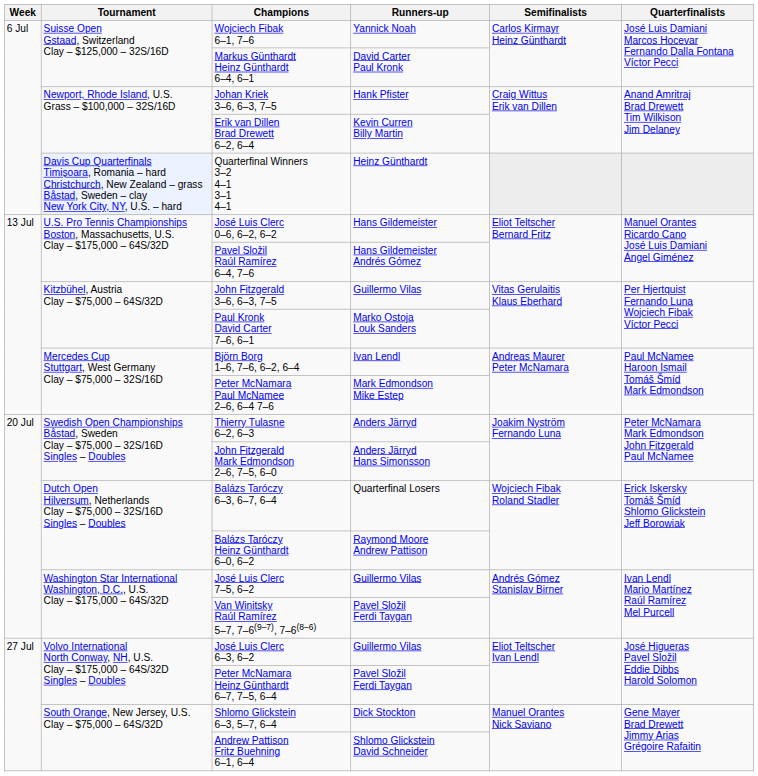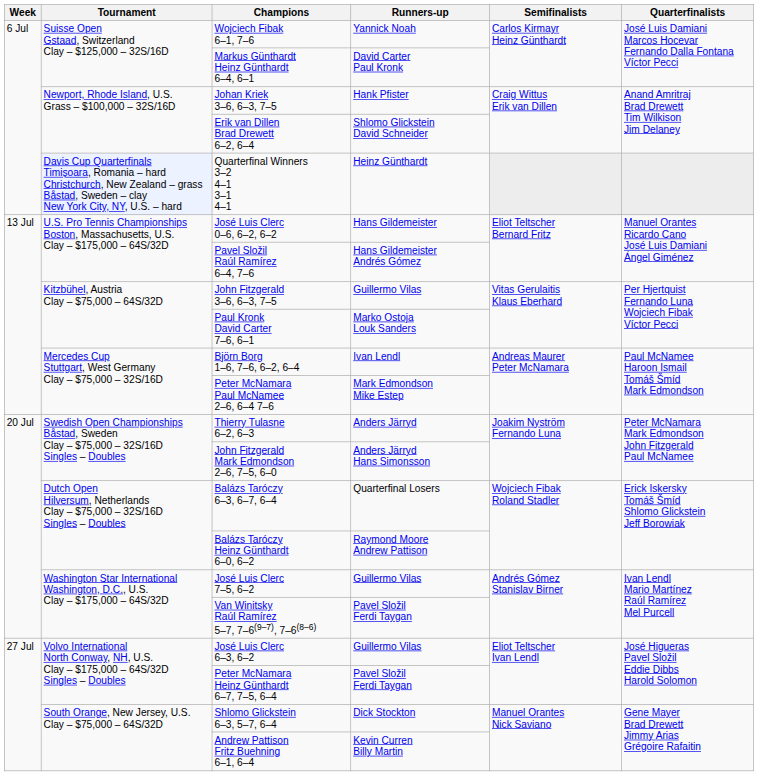 <table class=wikitable style=font-size:95%>
 <tr>
 <th style="width:48px;">Week</th>
 <th style="width:248px;">Tournament</th>
 <th style="width:200px;">Champions</th>
 <th style="width:200px;">Runners-up</th>
 <th style="width:190px;">Semifinalists</th>
 <th style="width:190px;">Quarterfinalists</th>
 </tr>
 <tr valign=top>
 <td rowspan=5>6 Jul</td>
 <td rowspan=2><a href='#'>Suisse Open</a><br><a href='#'>Gstaad</a>, Switzerland <br> Clay – $125,000 – 32S/16D</td>
 <td> <a href='#'>Wojciech Fibak</a> <br> 6–1, 7–6</td>
 <td> <a href='#'>Yannick Noah</a></td>
 <td rowspan=2> <a href='#'>Carlos Kirmayr</a> <br>  <a href='#'>Heinz Günthardt</a></td>
 <td rowspan=2> <a href='#'>José Luis Damiani</a> <br>  <a href='#'>Marcos Hocevar</a> <br>  <a href='#'>Fernando Dalla Fontana</a> <br>  <a href='#'>Víctor Pecci</a></td>
 </tr>
 <tr valign=top>
 <td> <a href='#'>Markus Günthardt</a> <br>  <a href='#'>Heinz Günthardt</a> <br> 6–4, 6–1</td>
 <td> <a href='#'>David Carter</a> <br>  <a href='#'>Paul Kronk</a></td>
 </tr>
 <tr valign=top>
 <td rowspan=2><a href='#'>Newport, Rhode Island</a>, U.S. <br> Grass – $100,000 – 32S/16D</td>
 <td> <a href='#'>Johan Kriek</a> <br> 3–6, 6–3, 7–5</td>
 <td> <a href='#'>Hank Pfister</a></td>
 <td rowspan=2> <a href='#'>Craig Wittus</a> <br>  <a href='#'>Erik van Dillen</a></td>
 <td rowspan=2> <a href='#'>Anand Amritraj</a> <br>  <a href='#'>Brad Drewett</a> <br>  <a href='#'>Tim Wilkison</a> <br>  <a href='#'>Jim Delaney</a></td>
 </tr>
 <tr valign=top>
 <td> <a href='#'>Erik van Dillen</a> <br>  <a href='#'>Brad Drewett</a> <br> 6–2, 6–4</td>
-<td> <a href='#'>Kevin Curren</a> <br>  <a href='#'>Billy Martin</a></td>
+<td> <a href='#'>Shlomo Glickstein</a> <br>  <a href='#'>David Schneider</a></td>
 </tr>
 <tr valign=top>
 <td style="background:#ECF2FF;"><a href='#'>Davis Cup Quarterfinals</a><br> <a href='#'>Timișoara</a>, Romania – hard<br><a href='#'>Christchurch</a>, New Zealand  – grass<br> <a href='#'>Båstad</a>, Sweden – clay<br><a href='#'>New York City, NY</a>, U.S. – hard</td>
 <td>Quarterfinal Winners<br> 3–2<br> 4–1<br> 3–1<br> 4–1</td>
 <td> <a href='#'>Heinz Günthardt</a></td>
 <td style="background:#ededed;"></td>
 <td style="background:#ededed;"></td>
 </tr>
 <tr valign=top>
 <td rowspan=6>13 Jul</td>
 <td rowspan=2><a href='#'>U.S. Pro Tennis Championships</a> <br> <a href='#'>Boston</a>, Massachusetts, U.S. <br> Clay – $175,000 – 64S/32D</td>
 <td> <a href='#'>José Luis Clerc</a> <br> 0–6, 6–2, 6–2</td>
 <td> <a href='#'>Hans Gildemeister</a></td>
 <td rowspan=2> <a href='#'>Eliot Teltscher</a> <br>  <a href='#'>Bernard Fritz</a></td>
 <td rowspan=2> <a href='#'>Manuel Orantes</a> <br>  <a href='#'>Ricardo Cano</a> <br>  <a href='#'>José Luis Damiani</a> <br>  <a href='#'>Ángel Giménez</a></td>
 </tr>
 <tr valign=top>
 <td> <a href='#'>Pavel Složil</a> <br>  <a href='#'>Raúl Ramírez</a> <br> 6–4, 7–6</td>
 <td> <a href='#'>Hans Gildemeister</a> <br>  <a href='#'>Andrés Gómez</a></td>
 </tr>
 <tr valign=top>
 <td rowspan=2><a href='#'>Kitzbühel</a>, Austria <br> Clay – $75,000 – 64S/32D</td>
 <td> <a href='#'>John Fitzgerald</a> <br> 3–6, 6–3, 7–5</td>
 <td> <a href='#'>Guillermo Vilas</a></td>
 <td rowspan=2> <a href='#'>Vitas Gerulaitis</a> <br>  <a href='#'>Klaus Eberhard</a></td>
 <td rowspan=2> <a href='#'>Per Hjertquist</a> <br>  <a href='#'>Fernando Luna</a> <br>  <a href='#'>Wojciech Fibak</a> <br>  <a href='#'>Víctor Pecci</a></td>
 </tr>
 <tr valign=top>
 <td> <a href='#'>Paul Kronk</a> <br>  <a href='#'>David Carter</a> <br> 7–6, 6–1</td>
 <td> <a href='#'>Marko Ostoja</a> <br>  <a href='#'>Louk Sanders</a></td>
 </tr>
 <tr valign=top>
 <td rowspan=2><a href='#'>Mercedes Cup</a> <br> <a href='#'>Stuttgart</a>, West Germany <br> Clay – $75,000 – 32S/16D</td>
 <td> <a href='#'>Björn Borg</a> <br> 1–6, 7–6, 6–2, 6–4</td>
 <td> <a href='#'>Ivan Lendl</a></td>
 <td rowspan=2> <a href='#'>Andreas Maurer</a> <br>  <a href='#'>Peter McNamara</a></td>
 <td rowspan=2> <a href='#'>Paul McNamee</a> <br>  <a href='#'>Haroon Ismail</a> <br>  <a href='#'>Tomáš Šmíd</a> <br>  <a href='#'>Mark Edmondson</a></td>
 </tr>
 <tr valign=top>
 <td> <a href='#'>Peter McNamara</a> <br>  <a href='#'>Paul McNamee</a> <br> 2–6, 6–4 7–6</td>
 <td> <a href='#'>Mark Edmondson</a> <br>  <a href='#'>Mike Estep</a></td>
 </tr>
 <tr valign=top>
 <td rowspan=6>20 Jul</td>
 <td rowspan=2><a href='#'>Swedish Open Championships</a> <br> <a href='#'>Båstad</a>, Sweden <br> Clay – $75,000 – 32S/16D <br> <a href='#'>Singles</a> – <a href='#'>Doubles</a></td>
 <td> <a href='#'>Thierry Tulasne</a> <br> 6–2, 6–3</td>
 <td> <a href='#'>Anders Järryd</a></td>
 <td rowspan=2> <a href='#'>Joakim Nyström</a> <br>  <a href='#'>Fernando Luna</a></td>
 <td rowspan=2> <a href='#'>Peter McNamara</a> <br>  <a href='#'>Mark Edmondson</a> <br>  <a href='#'>John Fitzgerald</a> <br>  <a href='#'>Paul McNamee</a></td>
 </tr>
 <tr valign=top>
 <td> <a href='#'>John Fitzgerald</a> <br>  <a href='#'>Mark Edmondson</a> <br> 2–6, 7–5, 6–0</td>
 <td> <a href='#'>Anders Järryd</a> <br>  <a href='#'>Hans Simonsson</a></td>
 </tr>
 <tr valign=top>
 <td rowspan=2><a href='#'>Dutch Open</a> <br> <a href='#'>Hilversum</a>, Netherlands <br> Clay – $75,000 – 32S/16D <br> <a href='#'>Singles</a> – <a href='#'>Doubles</a></td>
 <td> <a href='#'>Balázs Taróczy</a> <br> 6–3, 6–7, 6–4</td>
 <td>Quarterfinal Losers<br><br><br><br></td>
 <td rowspan=2> <a href='#'>Wojciech Fibak</a> <br>  <a href='#'>Roland Stadler</a></td>
 <td rowspan=2> <a href='#'>Erick Iskersky</a> <br>  <a href='#'>Tomáš Šmíd</a> <br>  <a href='#'>Shlomo Glickstein</a> <br>  <a href='#'>Jeff Borowiak</a></td>
 </tr>
 <tr valign=top>
 <td> <a href='#'>Balázs Taróczy</a> <br>  <a href='#'>Heinz Günthardt</a> <br> 6–0, 6–2</td>
 <td> <a href='#'>Raymond Moore</a> <br>  <a href='#'>Andrew Pattison</a></td>
 </tr>
 <tr valign=top>
 <td rowspan=2><a href='#'>Washington Star International</a> <br> <a href='#'>Washington, D.C.</a>, U.S. <br>  Clay – $175,000 – 64S/32D</td>
 <td> <a href='#'>José Luis Clerc</a> <br> 7–5, 6–2</td>
 <td> <a href='#'>Guillermo Vilas</a></td>
 <td rowspan=2> <a href='#'>Andrés Gómez</a> <br>  <a href='#'>Stanislav Birner</a></td>
 <td rowspan=2> <a href='#'>Ivan Lendl</a> <br>  <a href='#'>Mario Martínez</a> <br>  <a href='#'>Raúl Ramírez</a> <br>  <a href='#'>Mel Purcell</a></td>
 </tr>
 <tr valign=top>
 <td> <a href='#'>Van Winitsky</a> <br>  <a href='#'>Raúl Ramírez</a> <br> 5–7, 7–6<sup>(9–7)</sup>, 7–6<sup>(8–6)</sup></td>
 <td> <a href='#'>Pavel Složil</a> <br>  <a href='#'>Ferdi Taygan</a></td>
 </tr>
 <tr valign=top>
 <td rowspan=4>27 Jul</td>
 <td rowspan=2><a href='#'>Volvo International</a> <br> <a href='#'>North Conway</a>, <a href='#'>NH</a>, U.S. <br> Clay – $175,000 – 64S/32D <br> <a href='#'>Singles</a> – <a href='#'>Doubles</a></td>
 <td> <a href='#'>José Luis Clerc</a> <br> 6–3, 6–2</td>
 <td> <a href='#'>Guillermo Vilas</a></td>
 <td rowspan=2> <a href='#'>Eliot Teltscher</a> <br>  <a href='#'>Ivan Lendl</a></td>
 <td rowspan=2> <a href='#'>José Higueras</a> <br>  <a href='#'>Pavel Složil</a> <br>  <a href='#'>Eddie Dibbs</a> <br>  <a href='#'>Harold Solomon</a></td>
 </tr>
 <tr valign=top>
 <td> <a href='#'>Peter McNamara</a> <br>  <a href='#'>Heinz Günthardt</a> <br> 6–7, 7–5, 6–4</td>
 <td> <a href='#'>Pavel Složil</a> <br>  <a href='#'>Ferdi Taygan</a></td>
 </tr>
 <tr valign=top>
 <td rowspan=2><a href='#'>South Orange</a>, New Jersey, U.S. <br> Clay – $75,000 – 64S/32D</td>
 <td> <a href='#'>Shlomo Glickstein</a> <br> 6–3, 5–7, 6–4</td>
 <td> <a href='#'>Dick Stockton</a></td>
 <td rowspan=2> <a href='#'>Manuel Orantes</a> <br>  <a href='#'>Nick Saviano</a></td>
 <td rowspan=2> <a href='#'>Gene Mayer</a> <br>  <a href='#'>Brad Drewett</a> <br>  <a href='#'>Jimmy Arias</a> <br>  <a href='#'>Grégoire Rafaitin</a></td>
 </tr>
 <tr valign=top>
 <td> <a href='#'>Andrew Pattison</a> <br>  <a href='#'>Fritz Buehning</a> <br> 6–1, 6–4</td>
-<td> <a href='#'>Shlomo Glickstein</a> <br>  <a href='#'>David Schneider</a></td>
+<td> <a href='#'>Kevin Curren</a> <br>  <a href='#'>Billy Martin</a></td>
 </tr>
 </table>
